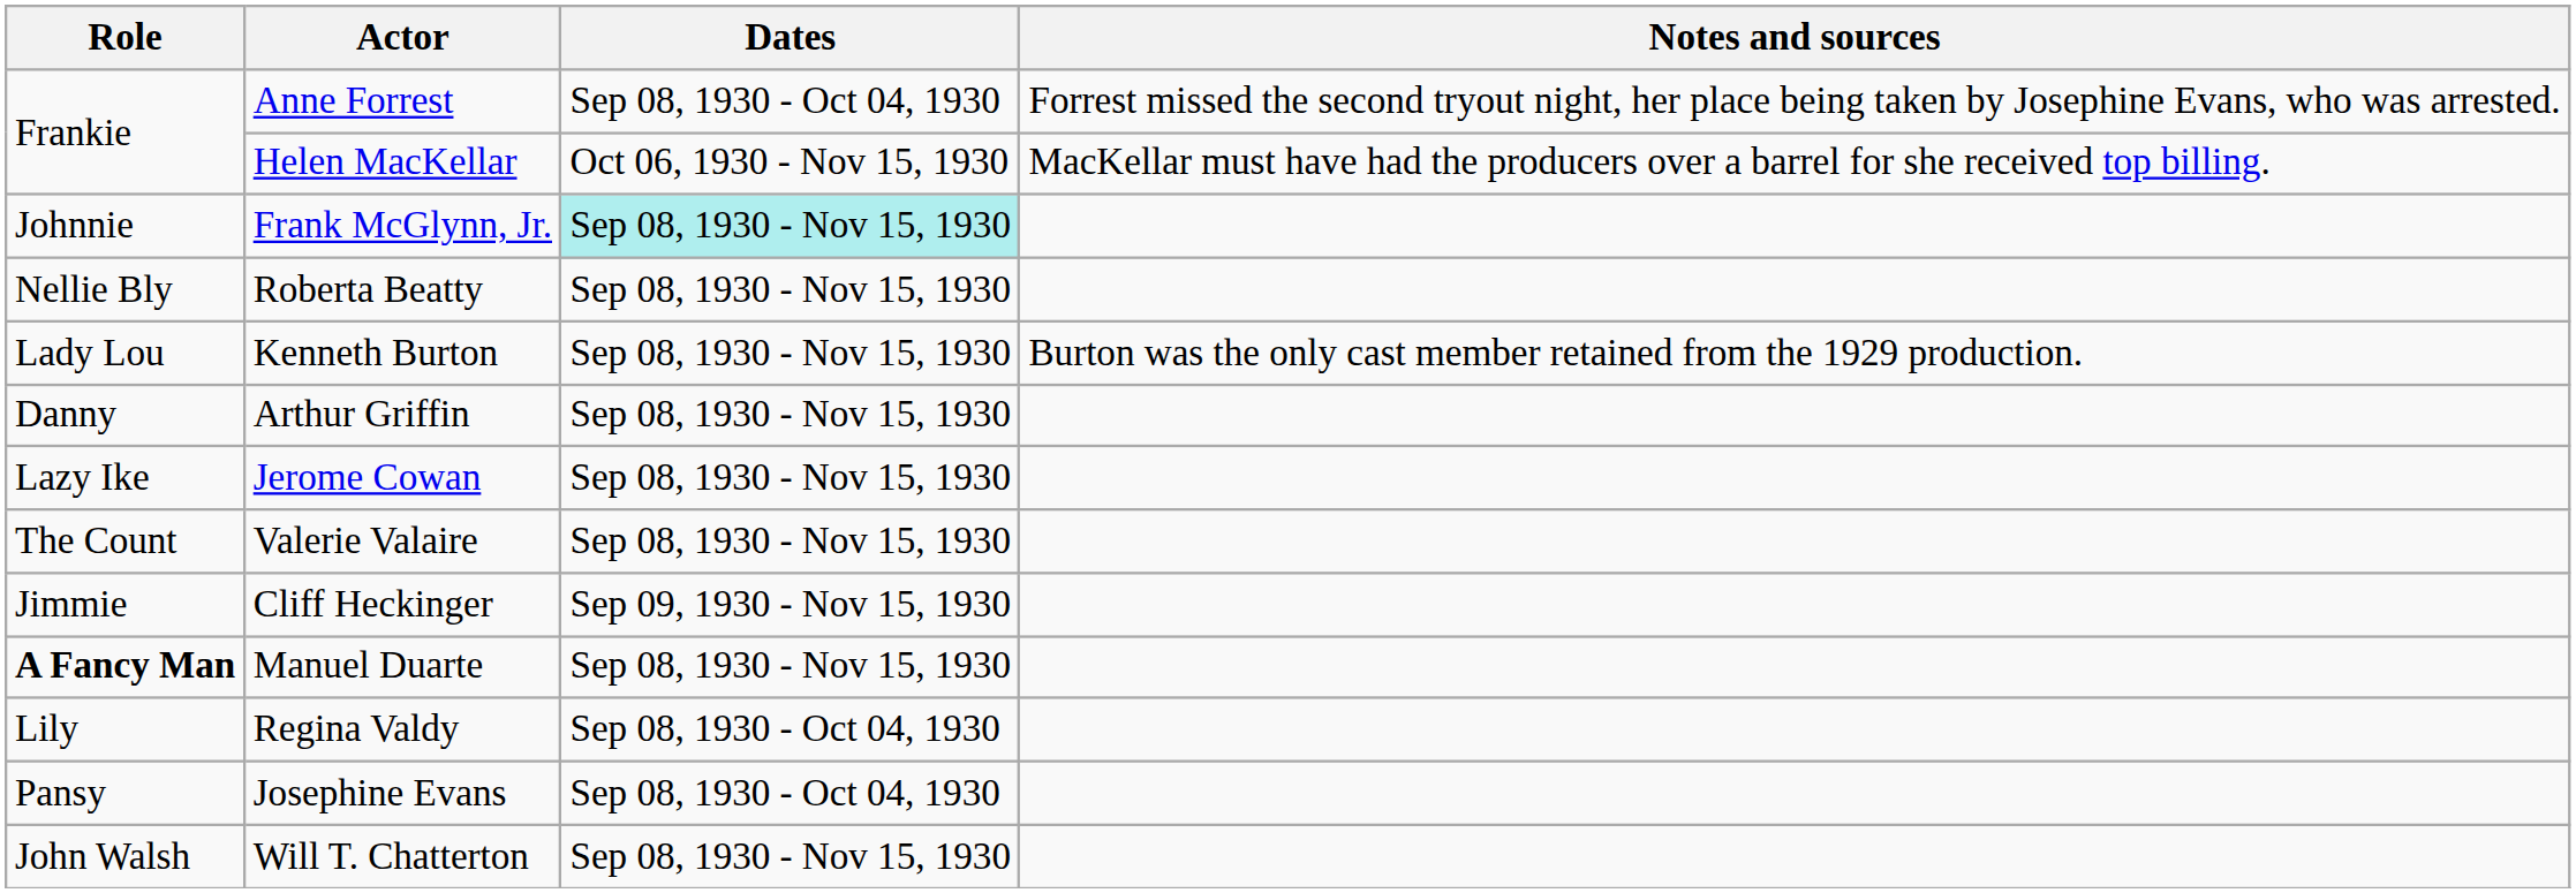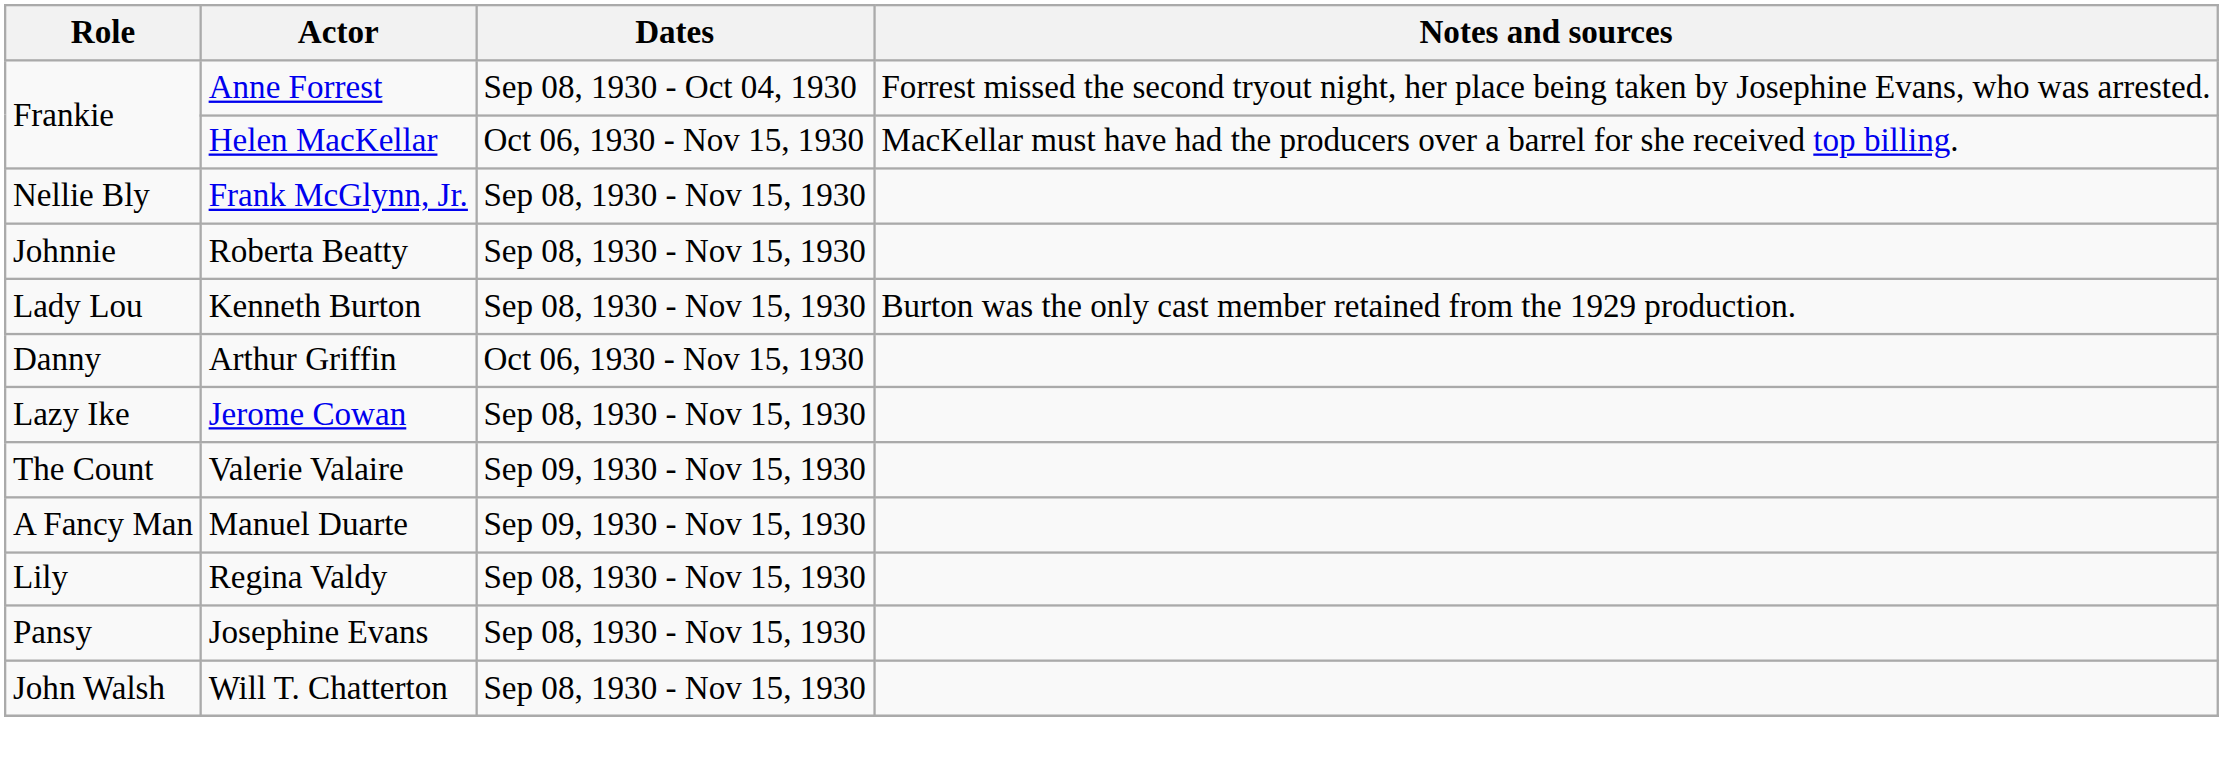 <table class="wikitable sortable plainrowheaders" style="font-size: 90%">
 <tr>
 <th scope="col">Role</th>
 <th scope="col">Actor</th>
 <th scope="col">Dates</th>
 <th scope="col">Notes and sources</th>
 </tr>
 <tr>
 <td rowspan=2>Frankie</td>
 <td><a href='#'>Anne Forrest</a></td>
 <td>Sep 08, 1930 - Oct 04, 1930</td>
 <td>Forrest missed the second tryout night, her place being taken by Josephine Evans, who was arrested.</td>
 </tr>
 <tr>
 <td><a href='#'>Helen MacKellar</a></td>
 <td>Oct 06, 1930 - Nov 15, 1930</td>
 <td>MacKellar must have had the producers over a barrel for she received <a href='#'>top billing</a>.</td>
 </tr>
 <tr>
-<td>Johnnie</td>
+<td>Nellie Bly</td>
 <td><a href='#'>Frank McGlynn, Jr.</a></td>
-<td style="background: paleturquoise;">Sep 08, 1930 - Nov 15, 1930</td>
+<td>Sep 08, 1930 - Nov 15, 1930</td>
 <td></td>
 </tr>
 <tr>
-<td>Nellie Bly</td>
+<td>Johnnie</td>
 <td>Roberta Beatty</td>
 <td>Sep 08, 1930 - Nov 15, 1930</td>
 <td></td>
 </tr>
 <tr>
 <td>Lady Lou</td>
 <td>Kenneth Burton</td>
 <td>Sep 08, 1930 - Nov 15, 1930</td>
 <td>Burton was the only cast member retained from the 1929 production.</td>
 </tr>
 <tr>
 <td>Danny</td>
 <td>Arthur Griffin</td>
-<td>Sep 08, 1930 - Nov 15, 1930</td>
+<td>Oct 06, 1930 - Nov 15, 1930</td>
 <td></td>
 </tr>
 <tr>
 <td>Lazy Ike</td>
 <td><a href='#'>Jerome Cowan</a></td>
 <td>Sep 08, 1930 - Nov 15, 1930</td>
 <td></td>
 </tr>
 <tr>
 <td>The Count</td>
 <td>Valerie Valaire</td>
-<td>Sep 08, 1930 - Nov 15, 1930</td>
-<td></td>
-</tr>
-<tr>
-<td>Jimmie</td>
-<td>Cliff Heckinger</td>
 <td>Sep 09, 1930 - Nov 15, 1930</td>
 <td></td>
 </tr>
 <tr>
-<td><strong>A Fancy Man</strong></td>
+<td>A Fancy Man</td>
 <td>Manuel Duarte</td>
-<td>Sep 08, 1930 - Nov 15, 1930</td>
+<td>Sep 09, 1930 - Nov 15, 1930</td>
 <td></td>
 </tr>
 <tr>
 <td>Lily</td>
 <td>Regina Valdy</td>
-<td>Sep 08, 1930 - Oct 04, 1930</td>
+<td>Sep 08, 1930 - Nov 15, 1930</td>
 <td></td>
 </tr>
 <tr>
 <td>Pansy</td>
 <td>Josephine Evans</td>
-<td>Sep 08, 1930 - Oct 04, 1930</td>
+<td>Sep 08, 1930 - Nov 15, 1930</td>
 <td></td>
 </tr>
 <tr>
 <td>John Walsh</td>
 <td>Will T. Chatterton</td>
 <td>Sep 08, 1930 - Nov 15, 1930</td>
 <td></td>
 </tr>
 <tr>
 </tr>
 </table>
